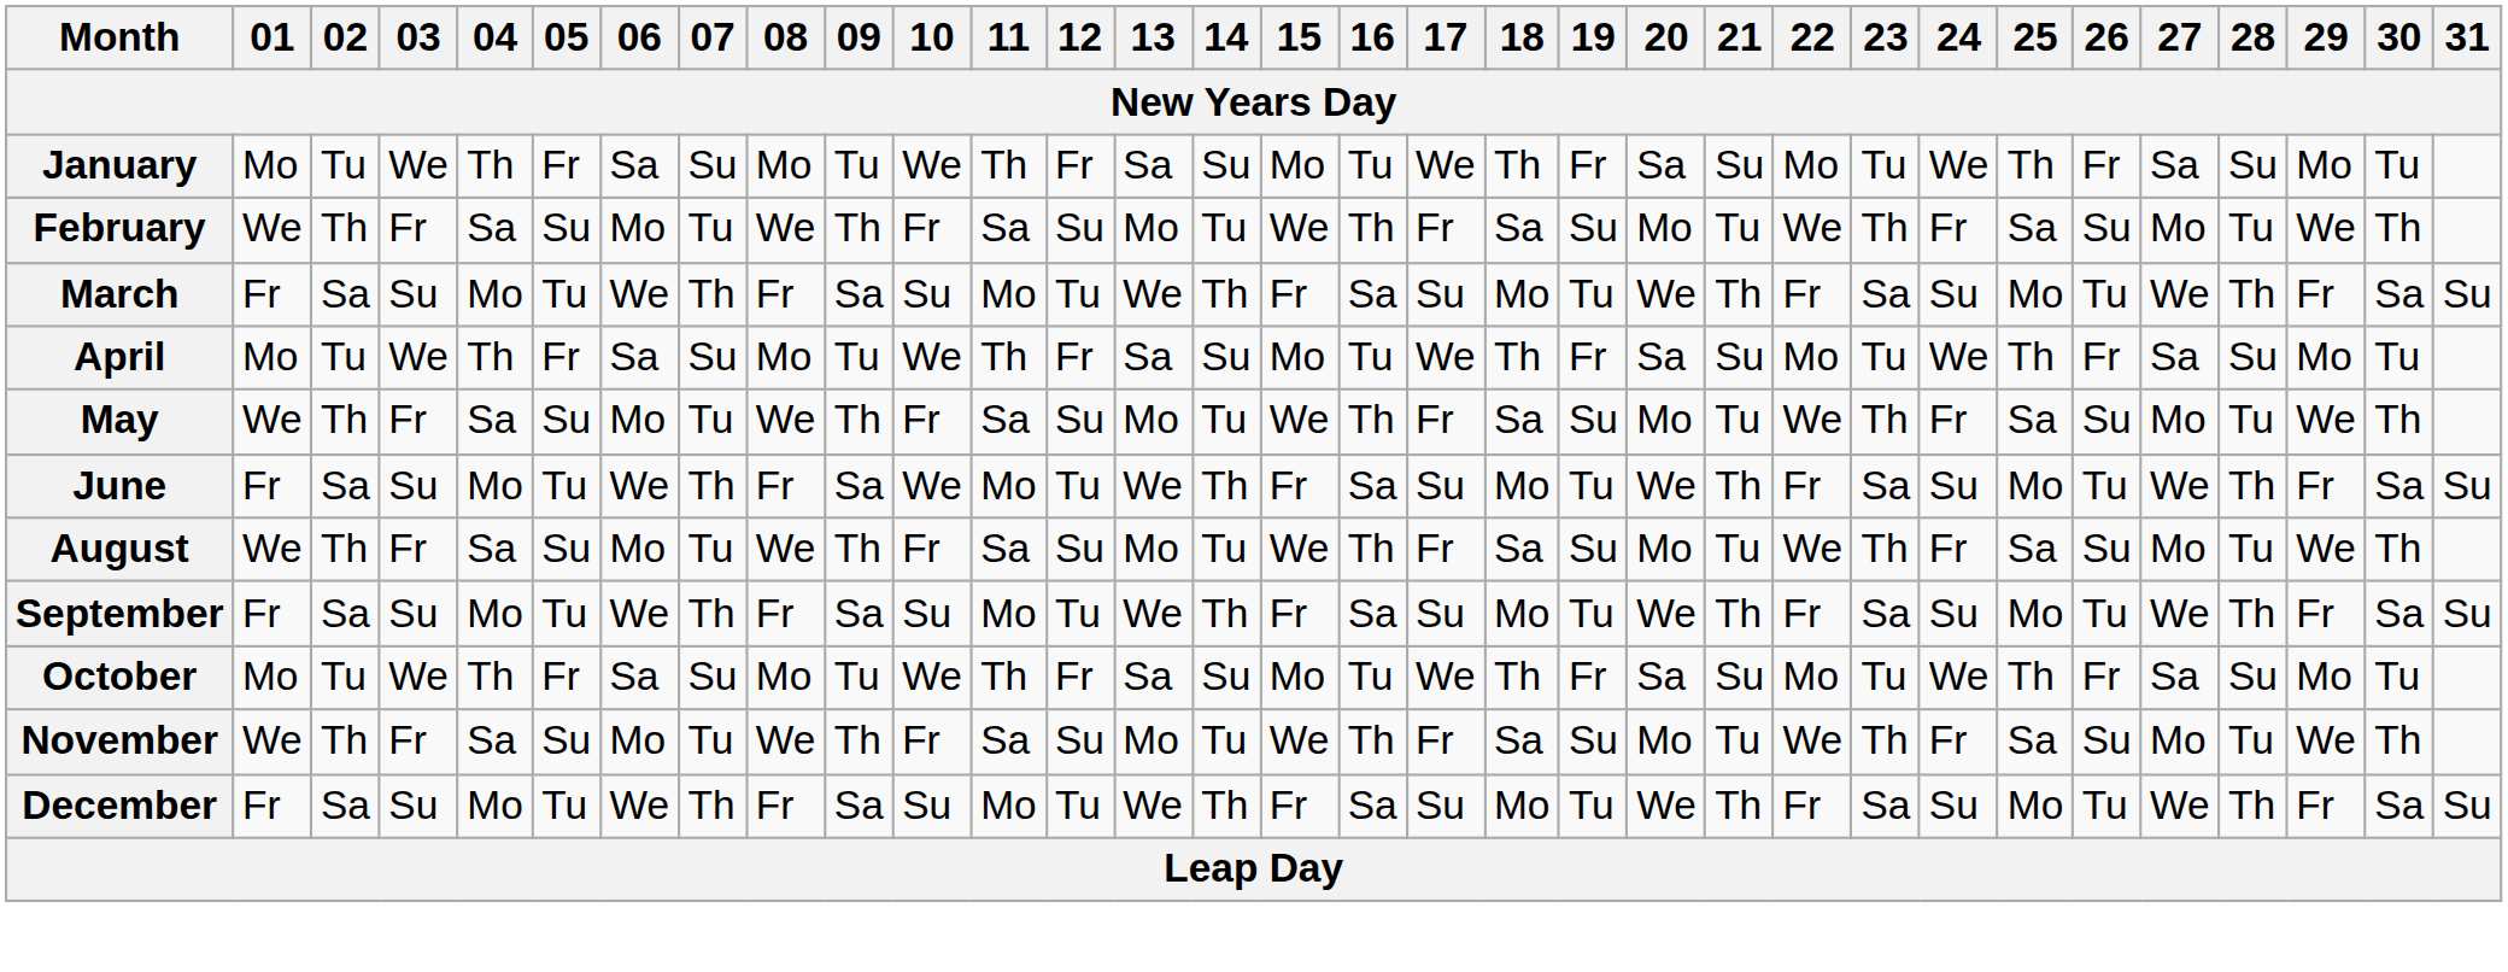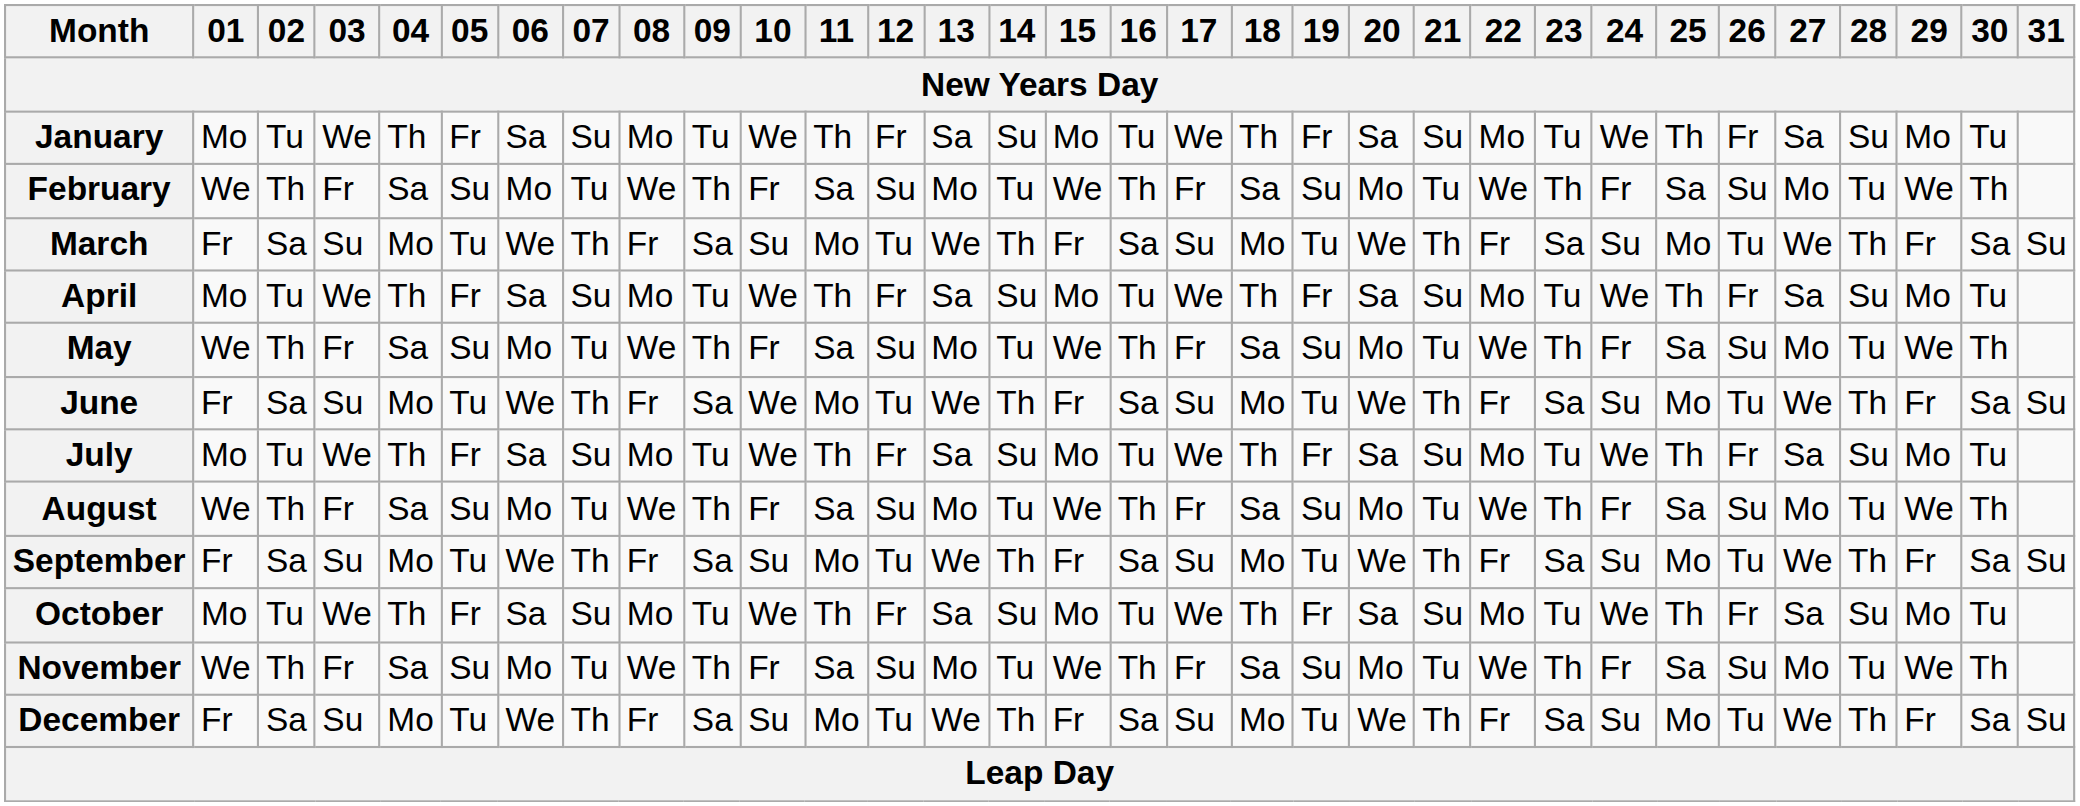 <table class="wikitable">
 <tr>
 <th>Month</th>
 <th>01</th>
 <th>02</th>
 <th>03</th>
 <th>04</th>
 <th>05</th>
 <th>06</th>
 <th>07</th>
 <th>08</th>
 <th>09</th>
 <th>10</th>
 <th>11</th>
 <th>12</th>
 <th>13</th>
 <th>14</th>
 <th>15</th>
 <th>16</th>
 <th>17</th>
 <th>18</th>
 <th>19</th>
 <th>20</th>
 <th>21</th>
 <th>22</th>
 <th>23</th>
 <th>24</th>
 <th>25</th>
 <th>26</th>
 <th>27</th>
 <th>28</th>
 <th>29</th>
 <th>30</th>
 <th>31</th>
 </tr>
 <tr>
 <th colspan=32>New Years Day</th>
 </tr>
 <tr>
 <th>January</th>
 <td>Mo</td>
 <td>Tu</td>
 <td>We</td>
 <td>Th</td>
 <td>Fr</td>
 <td>Sa</td>
 <td>Su</td>
 <td>Mo</td>
 <td>Tu</td>
 <td>We</td>
 <td>Th</td>
 <td>Fr</td>
 <td>Sa</td>
 <td>Su</td>
 <td>Mo</td>
 <td>Tu</td>
 <td>We</td>
 <td>Th</td>
 <td>Fr</td>
 <td>Sa</td>
 <td>Su</td>
 <td>Mo</td>
 <td>Tu</td>
 <td>We</td>
 <td>Th</td>
 <td>Fr</td>
 <td>Sa</td>
 <td>Su</td>
 <td>Mo</td>
 <td>Tu</td>
 <td></td>
 </tr>
 <tr>
 <th>February</th>
 <td>We</td>
 <td>Th</td>
 <td>Fr</td>
 <td>Sa</td>
 <td>Su</td>
 <td>Mo</td>
 <td>Tu</td>
 <td>We</td>
 <td>Th</td>
 <td>Fr</td>
 <td>Sa</td>
 <td>Su</td>
 <td>Mo</td>
 <td>Tu</td>
 <td>We</td>
 <td>Th</td>
 <td>Fr</td>
 <td>Sa</td>
 <td>Su</td>
 <td>Mo</td>
 <td>Tu</td>
 <td>We</td>
 <td>Th</td>
 <td>Fr</td>
 <td>Sa</td>
 <td>Su</td>
 <td>Mo</td>
 <td>Tu</td>
 <td>We</td>
 <td>Th</td>
 <td></td>
 </tr>
 <tr>
 <th>March</th>
 <td>Fr</td>
 <td>Sa</td>
 <td>Su</td>
 <td>Mo</td>
 <td>Tu</td>
 <td>We</td>
 <td>Th</td>
 <td>Fr</td>
 <td>Sa</td>
 <td>Su</td>
 <td>Mo</td>
 <td>Tu</td>
 <td>We</td>
 <td>Th</td>
 <td>Fr</td>
 <td>Sa</td>
 <td>Su</td>
 <td>Mo</td>
 <td>Tu</td>
 <td>We</td>
 <td>Th</td>
 <td>Fr</td>
 <td>Sa</td>
 <td>Su</td>
 <td>Mo</td>
 <td>Tu</td>
 <td>We</td>
 <td>Th</td>
 <td>Fr</td>
 <td>Sa</td>
 <td>Su</td>
 </tr>
 <tr>
 <th>April</th>
 <td>Mo</td>
 <td>Tu</td>
 <td>We</td>
 <td>Th</td>
 <td>Fr</td>
 <td>Sa</td>
 <td>Su</td>
 <td>Mo</td>
 <td>Tu</td>
 <td>We</td>
 <td>Th</td>
 <td>Fr</td>
 <td>Sa</td>
 <td>Su</td>
 <td>Mo</td>
 <td>Tu</td>
 <td>We</td>
 <td>Th</td>
 <td>Fr</td>
 <td>Sa</td>
 <td>Su</td>
 <td>Mo</td>
 <td>Tu</td>
 <td>We</td>
 <td>Th</td>
 <td>Fr</td>
 <td>Sa</td>
 <td>Su</td>
 <td>Mo</td>
 <td>Tu</td>
 <td></td>
 </tr>
 <tr>
 <th>May</th>
 <td>We</td>
 <td>Th</td>
 <td>Fr</td>
 <td>Sa</td>
 <td>Su</td>
 <td>Mo</td>
 <td>Tu</td>
 <td>We</td>
 <td>Th</td>
 <td>Fr</td>
 <td>Sa</td>
 <td>Su</td>
 <td>Mo</td>
 <td>Tu</td>
 <td>We</td>
 <td>Th</td>
 <td>Fr</td>
 <td>Sa</td>
 <td>Su</td>
 <td>Mo</td>
 <td>Tu</td>
 <td>We</td>
 <td>Th</td>
 <td>Fr</td>
 <td>Sa</td>
 <td>Su</td>
 <td>Mo</td>
 <td>Tu</td>
 <td>We</td>
 <td>Th</td>
 <td></td>
 </tr>
 <tr>
 <th>June</th>
 <td>Fr</td>
 <td>Sa</td>
 <td>Su</td>
 <td>Mo</td>
 <td>Tu</td>
 <td>We</td>
 <td>Th</td>
 <td>Fr</td>
 <td>Sa</td>
 <td>We</td>
 <td>Mo</td>
 <td>Tu</td>
 <td>We</td>
 <td>Th</td>
 <td>Fr</td>
 <td>Sa</td>
 <td>Su</td>
 <td>Mo</td>
 <td>Tu</td>
 <td>We</td>
 <td>Th</td>
 <td>Fr</td>
 <td>Sa</td>
 <td>Su</td>
 <td>Mo</td>
 <td>Tu</td>
 <td>We</td>
 <td>Th</td>
 <td>Fr</td>
 <td>Sa</td>
 <td>Su</td>
 </tr>
 <tr>
+<th>July</th>
+<td>Mo</td>
+<td>Tu</td>
+<td>We</td>
+<td>Th</td>
+<td>Fr</td>
+<td>Sa</td>
+<td>Su</td>
+<td>Mo</td>
+<td>Tu</td>
+<td>We</td>
+<td>Th</td>
+<td>Fr</td>
+<td>Sa</td>
+<td>Su</td>
+<td>Mo</td>
+<td>Tu</td>
+<td>We</td>
+<td>Th</td>
+<td>Fr</td>
+<td>Sa</td>
+<td>Su</td>
+<td>Mo</td>
+<td>Tu</td>
+<td>We</td>
+<td>Th</td>
+<td>Fr</td>
+<td>Sa</td>
+<td>Su</td>
+<td>Mo</td>
+<td>Tu</td>
+<td></td>
+</tr>
+<tr>
 <th>August</th>
 <td>We</td>
 <td>Th</td>
 <td>Fr</td>
 <td>Sa</td>
 <td>Su</td>
 <td>Mo</td>
 <td>Tu</td>
 <td>We</td>
 <td>Th</td>
 <td>Fr</td>
 <td>Sa</td>
 <td>Su</td>
 <td>Mo</td>
 <td>Tu</td>
 <td>We</td>
 <td>Th</td>
 <td>Fr</td>
 <td>Sa</td>
 <td>Su</td>
 <td>Mo</td>
 <td>Tu</td>
 <td>We</td>
 <td>Th</td>
 <td>Fr</td>
 <td>Sa</td>
 <td>Su</td>
 <td>Mo</td>
 <td>Tu</td>
 <td>We</td>
 <td>Th</td>
 <td></td>
 </tr>
 <tr>
 <th>September</th>
 <td>Fr</td>
 <td>Sa</td>
 <td>Su</td>
 <td>Mo</td>
 <td>Tu</td>
 <td>We</td>
 <td>Th</td>
 <td>Fr</td>
 <td>Sa</td>
 <td>Su</td>
 <td>Mo</td>
 <td>Tu</td>
 <td>We</td>
 <td>Th</td>
 <td>Fr</td>
 <td>Sa</td>
 <td>Su</td>
 <td>Mo</td>
 <td>Tu</td>
 <td>We</td>
 <td>Th</td>
 <td>Fr</td>
 <td>Sa</td>
 <td>Su</td>
 <td>Mo</td>
 <td>Tu</td>
 <td>We</td>
 <td>Th</td>
 <td>Fr</td>
 <td>Sa</td>
 <td>Su</td>
 </tr>
 <tr>
 <th>October</th>
 <td>Mo</td>
 <td>Tu</td>
 <td>We</td>
 <td>Th</td>
 <td>Fr</td>
 <td>Sa</td>
 <td>Su</td>
 <td>Mo</td>
 <td>Tu</td>
 <td>We</td>
 <td>Th</td>
 <td>Fr</td>
 <td>Sa</td>
 <td>Su</td>
 <td>Mo</td>
 <td>Tu</td>
 <td>We</td>
 <td>Th</td>
 <td>Fr</td>
 <td>Sa</td>
 <td>Su</td>
 <td>Mo</td>
 <td>Tu</td>
 <td>We</td>
 <td>Th</td>
 <td>Fr</td>
 <td>Sa</td>
 <td>Su</td>
 <td>Mo</td>
 <td>Tu</td>
 <td></td>
 </tr>
 <tr>
 <th>November</th>
 <td>We</td>
 <td>Th</td>
 <td>Fr</td>
 <td>Sa</td>
 <td>Su</td>
 <td>Mo</td>
 <td>Tu</td>
 <td>We</td>
 <td>Th</td>
 <td>Fr</td>
 <td>Sa</td>
 <td>Su</td>
 <td>Mo</td>
 <td>Tu</td>
 <td>We</td>
 <td>Th</td>
 <td>Fr</td>
 <td>Sa</td>
 <td>Su</td>
 <td>Mo</td>
 <td>Tu</td>
 <td>We</td>
 <td>Th</td>
 <td>Fr</td>
 <td>Sa</td>
 <td>Su</td>
 <td>Mo</td>
 <td>Tu</td>
 <td>We</td>
 <td>Th</td>
 <td></td>
 </tr>
 <tr>
 <th>December</th>
 <td>Fr</td>
 <td>Sa</td>
 <td>Su</td>
 <td>Mo</td>
 <td>Tu</td>
 <td>We</td>
 <td>Th</td>
 <td>Fr</td>
 <td>Sa</td>
 <td>Su</td>
 <td>Mo</td>
 <td>Tu</td>
 <td>We</td>
 <td>Th</td>
 <td>Fr</td>
 <td>Sa</td>
 <td>Su</td>
 <td>Mo</td>
 <td>Tu</td>
 <td>We</td>
 <td>Th</td>
 <td>Fr</td>
 <td>Sa</td>
 <td>Su</td>
 <td>Mo</td>
 <td>Tu</td>
 <td>We</td>
 <td>Th</td>
 <td>Fr</td>
 <td>Sa</td>
 <td>Su</td>
 </tr>
 <tr>
 <th colspan=32>Leap Day</th>
 </tr>
 </table>
